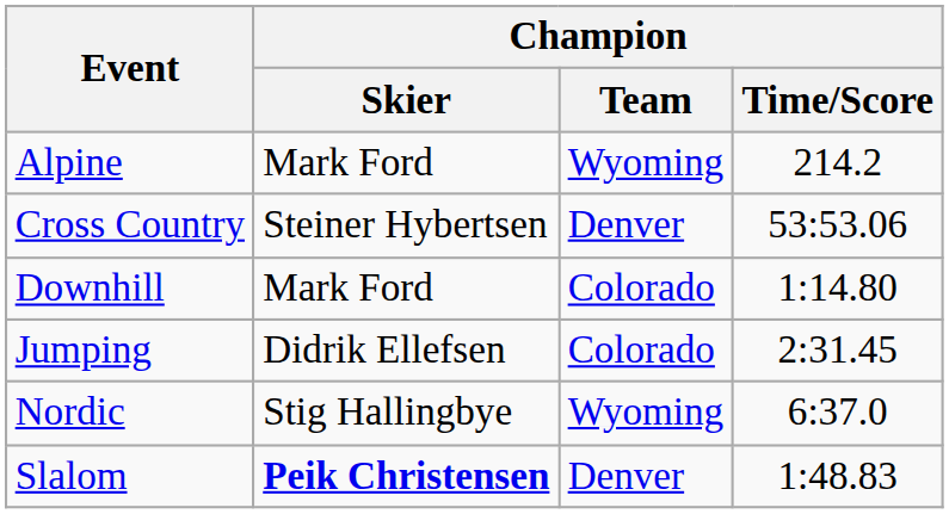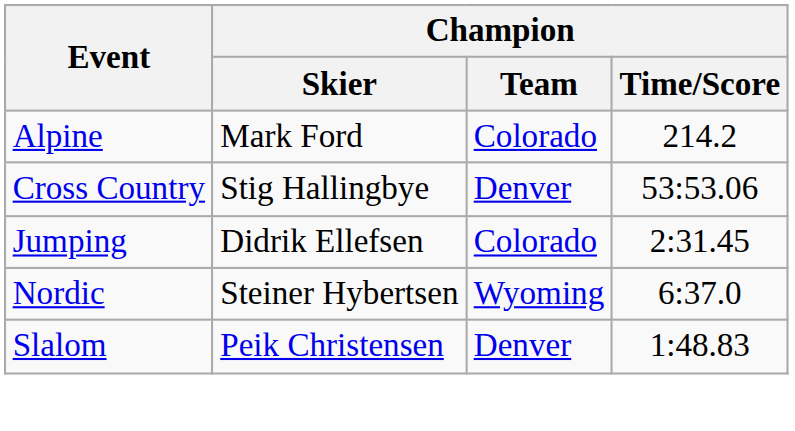 <table class="wikitable">
 <tr>
 <th rowspan="2">Event</th>
 <th colspan="3" bgcolor=000000>Champion</th>
 </tr>
 <tr>
 <th>Skier</th>
 <th>Team</th>
 <th>Time/Score</th>
 </tr>
 <tr>
 <td><a href='#'>Alpine</a></td>
 <td>Mark Ford</td>
-<td><a href='#'>Wyoming</a></td>
+<td><a href='#'>Colorado</a></td>
 <td align=center>214.2</td>
 </tr>
 <tr>
 <td><a href='#'>Cross Country</a></td>
-<td> Steiner Hybertsen </td>
+<td> Stig Hallingbye </td>
 <td><a href='#'>Denver</a></td>
 <td align=center>53:53.06</td>
-</tr>
-<tr>
-<td><a href='#'>Downhill</a></td>
-<td>Mark Ford</td>
-<td><a href='#'>Colorado</a></td>
-<td align=center>1:14.80</td>
 </tr>
 <tr>
 <td><a href='#'>Jumping</a></td>
 <td> Didrik Ellefsen </td>
 <td><a href='#'>Colorado</a></td>
 <td align=center>2:31.45</td>
 </tr>
 <tr>
 <td><a href='#'>Nordic</a></td>
-<td> Stig Hallingbye </td>
+<td> Steiner Hybertsen </td>
 <td><a href='#'>Wyoming</a></td>
 <td align=center>6:37.0</td>
 </tr>
 <tr>
 <td><a href='#'>Slalom</a></td>
-<td><strong> <a href='#'>Peik Christensen</a> </strong></td>
+<td> <a href='#'>Peik Christensen</a> </td>
 <td><a href='#'>Denver</a></td>
 <td align=center>1:48.83</td>
 </tr>
 </table>
